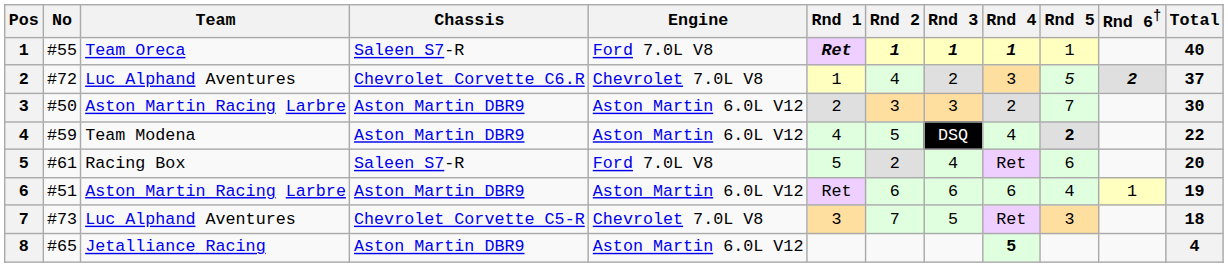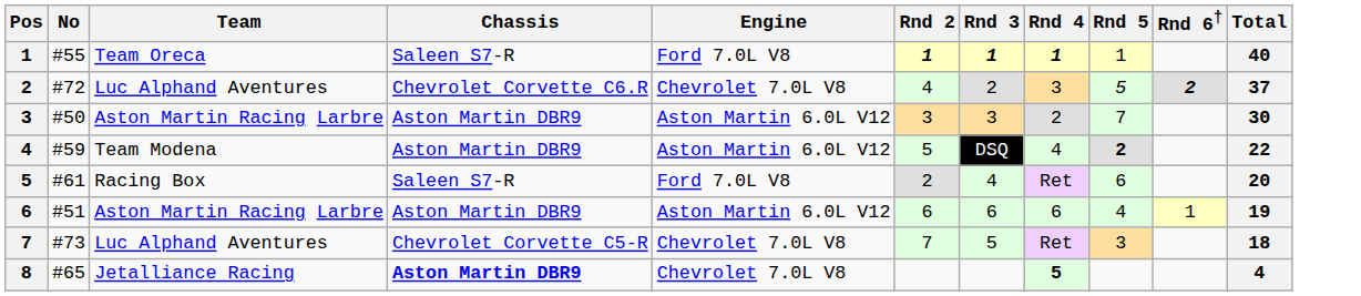 <table class="wikitable" style="font-size: 90%;">
 <tr>
 <th>Pos</th>
 <th>No</th>
 <th>Team</th>
 <th>Chassis</th>
 <th>Engine</th>
-<th>Rnd 1</th>
 <th>Rnd 2</th>
 <th>Rnd 3</th>
 <th>Rnd 4</th>
 <th>Rnd 5</th>
 <th>Rnd 6<sup>†</sup></th>
 <th>Total</th>
 </tr>
 <tr>
 <th>1</th>
 <td>#55</td>
 <td> <a href='#'>Team Oreca</a></td>
 <td><a href='#'>Saleen S7</a>-R</td>
 <td><a href='#'>Ford</a> 7.0L V8</td>
-<td align="center" style="background:#EFCFFF;"><strong><em>Ret</em></strong></td>
 <td align="center" style="background:#FFFFBF;"><strong><em>1</em></strong></td>
 <td align="center" style="background:#FFFFBF;"><strong><em>1</em></strong></td>
 <td align="center" style="background:#FFFFBF;"><strong><em>1</em></strong></td>
 <td align="center" style="background:#FFFFBF;">1</td>
 <td></td>
 <th align="center">40</th>
 </tr>
 <tr>
 <th>2</th>
 <td>#72</td>
 <td> <a href='#'>Luc Alphand</a> Aventures</td>
 <td><a href='#'>Chevrolet Corvette C6.R</a></td>
 <td><a href='#'>Chevrolet</a> 7.0L V8</td>
-<td align="center" style="background:#FFFFBF;">1</td>
 <td align="center" style="background:#DFFFDF;">4</td>
 <td align="center" style="background:#DFDFDF;">2</td>
 <td align="center" style="background:#FFDF9F;">3</td>
 <td align="center" style="background:#DFFFDF;"><em>5</em></td>
 <td align="center" style="background:#DFDFDF;"><strong><em>2</em></strong></td>
 <th align="center">37</th>
 </tr>
 <tr>
 <th>3</th>
 <td>#50</td>
 <td> <a href='#'>Aston Martin Racing</a> <a href='#'>Larbre</a></td>
 <td><a href='#'>Aston Martin DBR9</a></td>
 <td><a href='#'>Aston Martin</a> 6.0L V12</td>
-<td align="center" style="background:#DFDFDF;">2</td>
 <td align="center" style="background:#FFDF9F;">3</td>
 <td align="center" style="background:#FFDF9F;">3</td>
 <td align="center" style="background:#DFDFDF;">2</td>
 <td align="center" style="background:#DFFFDF;">7</td>
 <td></td>
 <th align="center">30</th>
 </tr>
 <tr>
 <th>4</th>
 <td>#59</td>
 <td> Team Modena</td>
 <td><a href='#'>Aston Martin DBR9</a></td>
 <td><a href='#'>Aston Martin</a> 6.0L V12</td>
-<td align="center" style="background:#DFFFDF;">4</td>
 <td align="center" style="background:#DFFFDF;">5</td>
 <td align="center" style="background:#000000;color:white">DSQ</td>
 <td align="center" style="background:#DFFFDF;">4</td>
 <td align="center" style="background:#DFDFDF;"><strong>2</strong></td>
 <td></td>
 <th align="center">22</th>
 </tr>
 <tr>
 <th>5</th>
 <td>#61</td>
 <td> Racing Box</td>
 <td><a href='#'>Saleen S7</a>-R</td>
 <td><a href='#'>Ford</a> 7.0L V8</td>
-<td align="center" style="background:#DFFFDF;">5</td>
 <td align="center" style="background:#DFDFDF;">2</td>
 <td align="center" style="background:#DFFFDF;">4</td>
 <td align="center" style="background:#EFCFFF;">Ret</td>
 <td align="center" style="background:#DFFFDF;">6</td>
 <td></td>
 <th align="center"><strong>20</strong></th>
 </tr>
 <tr>
 <th>6</th>
 <td>#51</td>
 <td> <a href='#'>Aston Martin Racing</a> <a href='#'>Larbre</a></td>
 <td><a href='#'>Aston Martin DBR9</a></td>
 <td><a href='#'>Aston Martin</a> 6.0L V12</td>
-<td align="center" style="background:#EFCFFF;">Ret</td>
 <td align="center" style="background:#DFFFDF;">6</td>
 <td align="center" style="background:#DFFFDF;">6</td>
 <td align="center" style="background:#DFFFDF;">6</td>
 <td align="center" style="background:#DFFFDF;">4</td>
 <td align="center" style="background:#FFFFBF;">1</td>
 <th align="center">19</th>
 </tr>
 <tr>
 <th>7</th>
 <td>#73</td>
 <td> <a href='#'>Luc Alphand</a> Aventures</td>
 <td><a href='#'>Chevrolet Corvette C5-R</a></td>
 <td><a href='#'>Chevrolet</a> 7.0L V8</td>
-<td align="center" style="background:#FFDF9F;">3</td>
 <td align="center" style="background:#DFFFDF;">7</td>
 <td align="center" style="background:#DFFFDF;">5</td>
 <td align="center" style="background:#EFCFFF;">Ret</td>
 <td align="center" style="background:#FFDF9F;">3</td>
 <td></td>
 <th align="center"><strong>18</strong></th>
 </tr>
 <tr>
 <th>8</th>
 <td>#65</td>
 <td> <a href='#'>Jetalliance Racing</a></td>
-<td><a href='#'>Aston Martin DBR9</a></td>
-<td><a href='#'>Aston Martin</a> 6.0L V12</td>
-<td></td>
+<td><strong><a href='#'>Aston Martin DBR9</a></strong></td>
+<td><a href='#'>Chevrolet</a> 7.0L V8</td>
 <td></td>
 <td></td>
 <td align="center" style="background:#DFFFDF;"><strong>5</strong></td>
 <td></td>
 <td></td>
 <th align="center"><strong>4</strong></th>
 </tr>
 </table>
